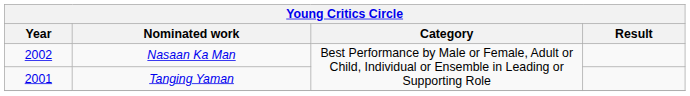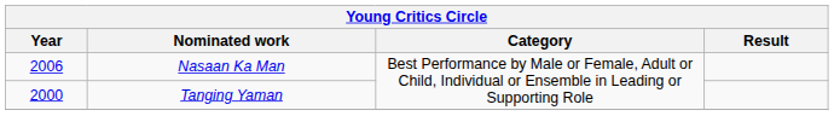 <table width="70%" class="wikitable sortable">
 <tr>
 <th colspan="4" align="center"><a href='#'>Young Critics Circle</a></th>
 </tr>
 <tr>
 <th width="10%">Year</th>
 <th width="35%">Nominated work</th>
 <th width="40%">Category</th>
 <th width="15%">Result</th>
 </tr>
 <tr>
-<td align="center"><a href='#'>2002</a></td>
+<td align="center"><a href='#'>2006</a></td>
 <td align="center"><em><a href='#'>Nasaan Ka Man</a></em></td>
 <td rowspan="2" align="center">Best Performance by Male or Female, Adult or Child, Individual or Ensemble in Leading or Supporting Role</td>
 <td></td>
 </tr>
 <tr>
-<td align="center"><a href='#'>2001</a></td>
+<td align="center"><a href='#'>2000</a></td>
 <td align="center"><em><a href='#'>Tanging Yaman</a></em></td>
 <td></td>
 </tr>
 <tr>
 </tr>
 </table>
